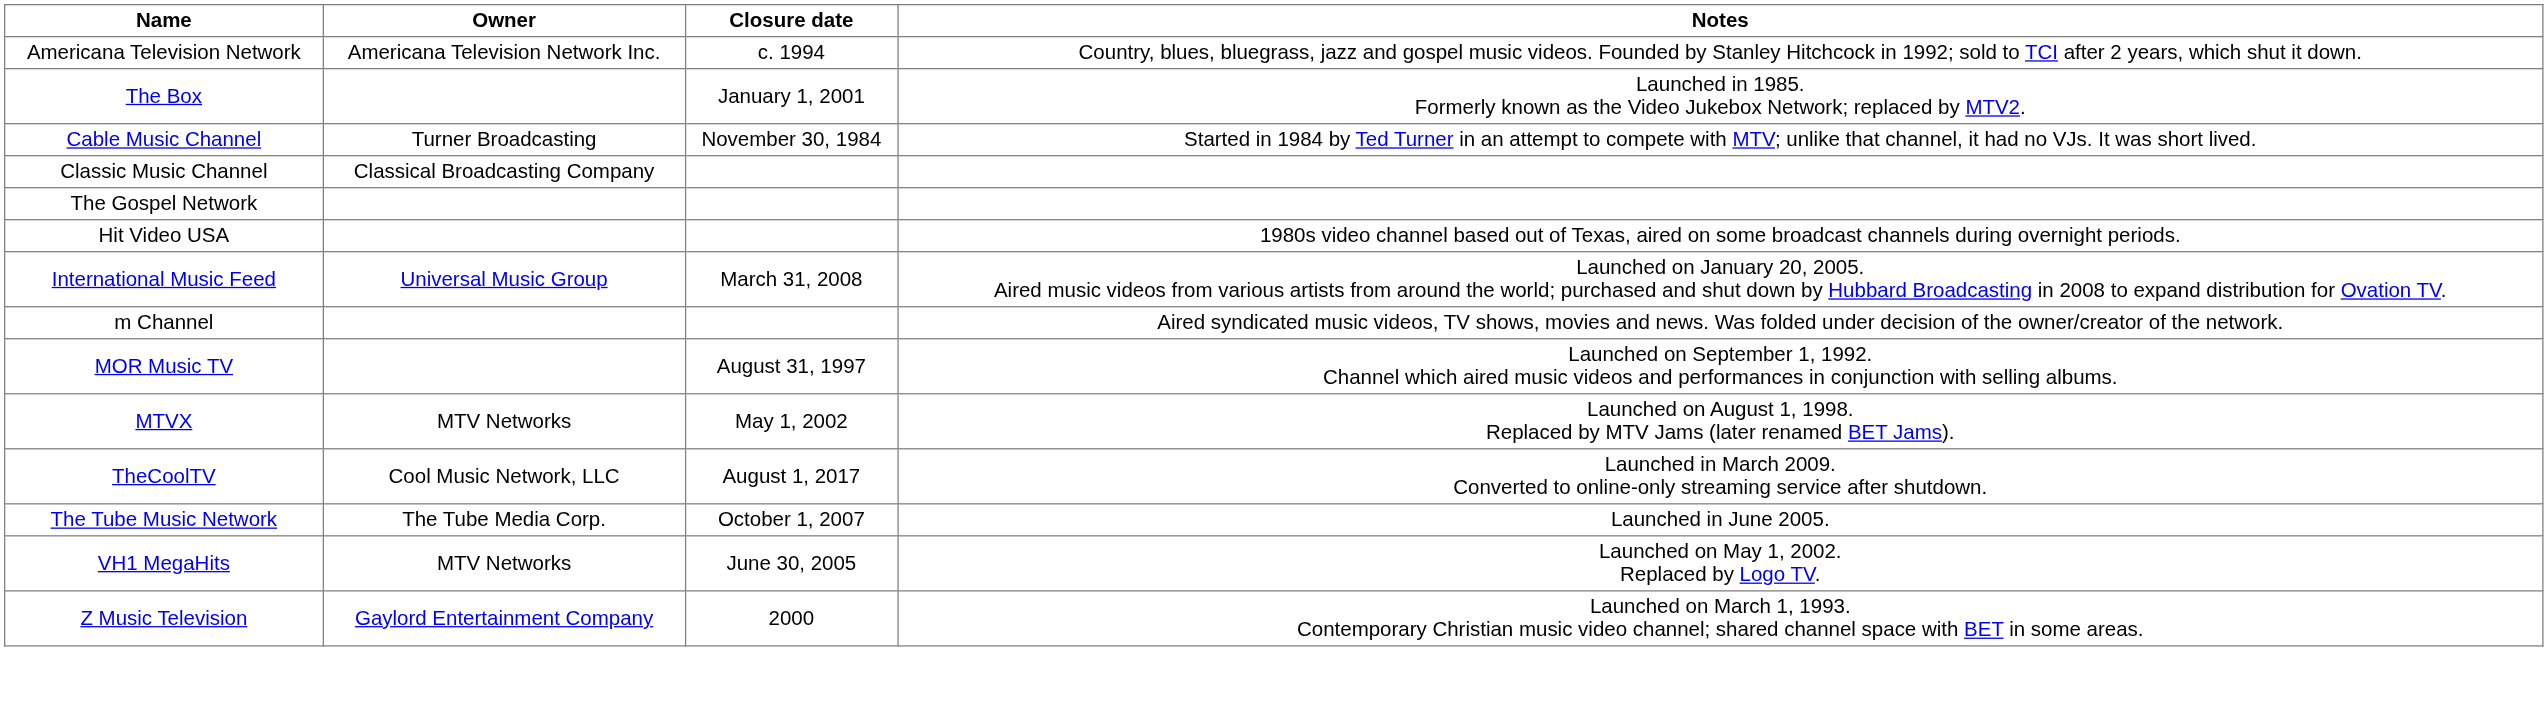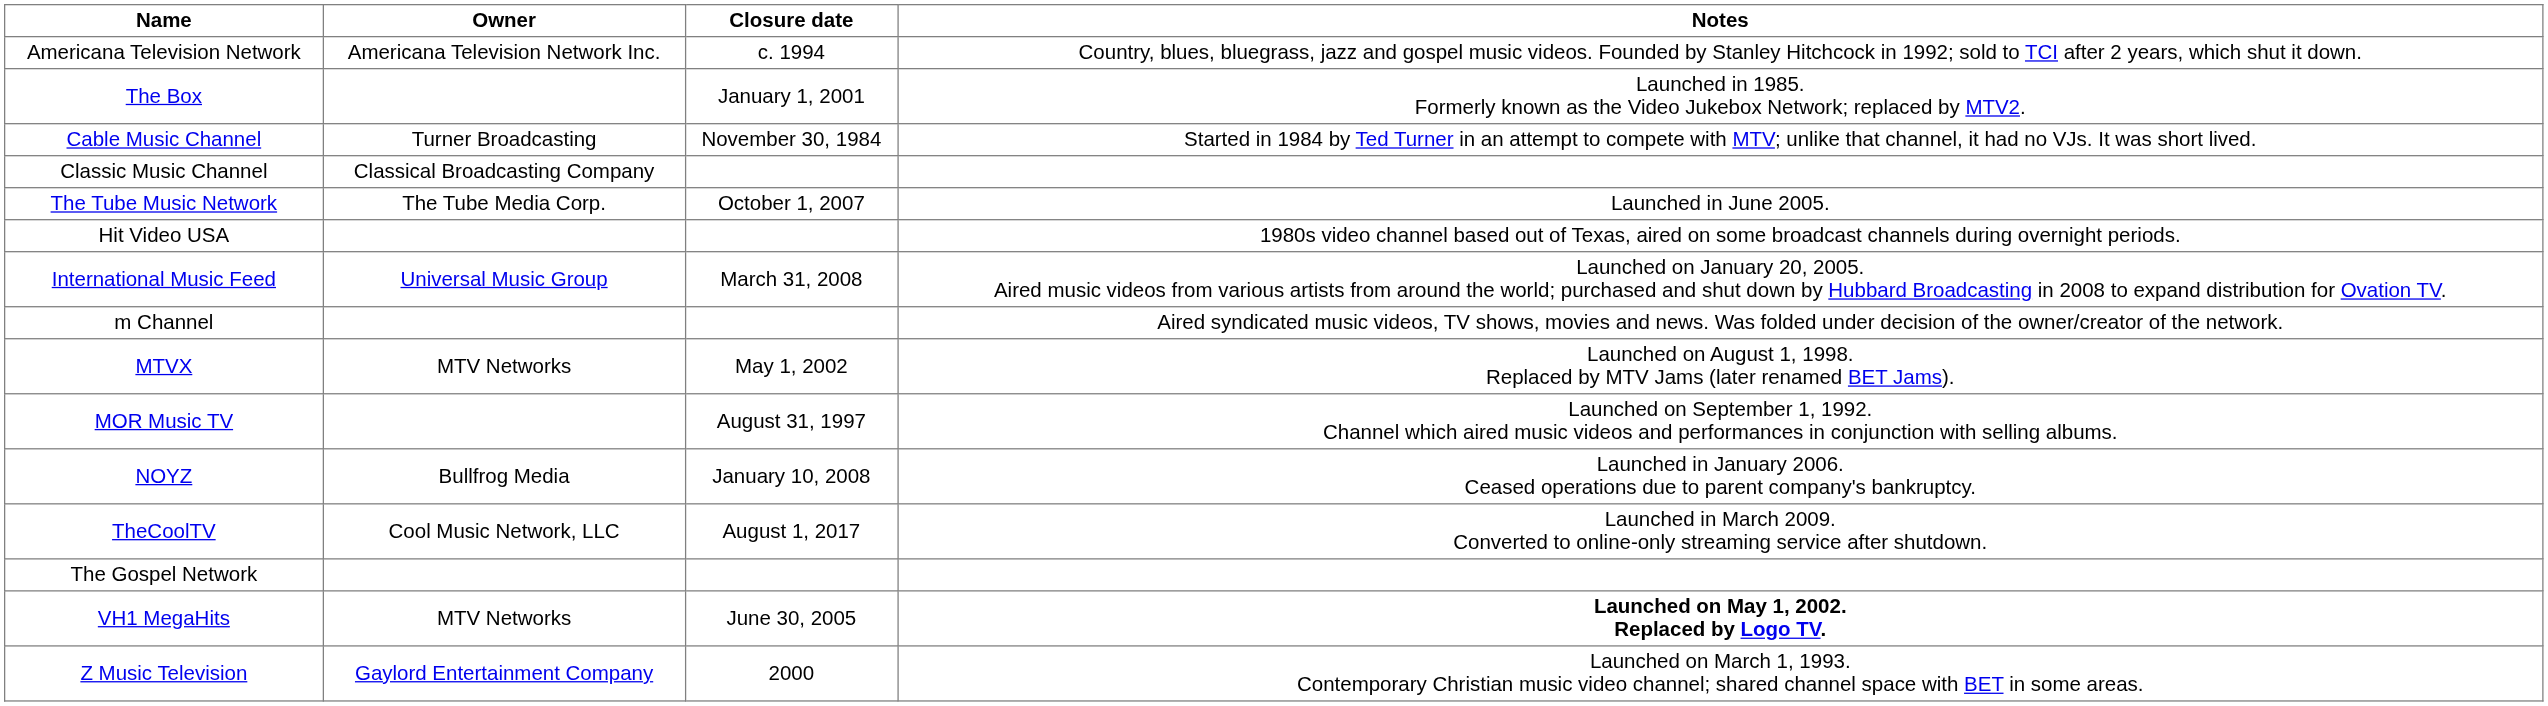 <table width="100%" class="toccolours sortable" style="border-collapse: collapse; text-align: center" border="1" cellpadding="3">
 <tr>
 <th>Name</th>
 <th>Owner</th>
 <th>Closure date</th>
 <th>Notes</th>
 </tr>
 <tr>
 <td>Americana Television Network</td>
 <td>Americana Television Network Inc.</td>
 <td>c. 1994</td>
 <td>Country, blues, bluegrass, jazz and gospel music videos. Founded by Stanley Hitchcock in 1992; sold to <a href='#'>TCI</a> after 2 years, which shut it down.</td>
 </tr>
 <tr>
 <td><a href='#'>The Box</a></td>
 <td></td>
 <td>January 1, 2001</td>
 <td>Launched in 1985.<br>Formerly known as the Video Jukebox Network; replaced by <a href='#'>MTV2</a>.</td>
 </tr>
 <tr>
 <td><a href='#'>Cable Music Channel</a></td>
 <td>Turner Broadcasting</td>
 <td>November 30, 1984</td>
 <td>Started in 1984 by <a href='#'>Ted Turner</a> in an attempt to compete with <a href='#'>MTV</a>; unlike that channel, it had no VJs. It was short lived.</td>
 </tr>
 <tr>
 <td>Classic Music Channel</td>
 <td>Classical Broadcasting Company</td>
 <td></td>
 <td></td>
 </tr>
 <tr>
-<td>The Gospel Network</td>
-<td></td>
-<td></td>
-<td></td>
+<td><a href='#'>The Tube Music Network</a></td>
+<td>The Tube Media Corp.</td>
+<td>October 1, 2007</td>
+<td>Launched in June 2005.</td>
 </tr>
 <tr>
 <td>Hit Video USA</td>
 <td></td>
 <td></td>
 <td>1980s video channel based out of Texas, aired on some broadcast channels during overnight periods.</td>
 </tr>
 <tr>
 <td><a href='#'>International Music Feed</a></td>
 <td><a href='#'>Universal Music Group</a></td>
 <td>March 31, 2008</td>
 <td>Launched on January 20, 2005.<br>Aired music videos from various artists from around the world; purchased and shut down by <a href='#'>Hubbard Broadcasting</a> in 2008 to expand distribution for <a href='#'>Ovation TV</a>.</td>
 </tr>
 <tr>
 <td>m Channel</td>
 <td></td>
 <td></td>
 <td>Aired syndicated music videos, TV shows, movies and news. Was folded under decision of the owner/creator of the network.</td>
 </tr>
 <tr>
+<td><a href='#'>MTVX</a></td>
+<td>MTV Networks</td>
+<td>May 1, 2002</td>
+<td>Launched on August 1, 1998.<br>Replaced by MTV Jams (later renamed <a href='#'>BET Jams</a>).</td>
+</tr>
+<tr>
 <td><a href='#'>MOR Music TV</a></td>
 <td></td>
 <td>August 31, 1997</td>
 <td>Launched on September 1, 1992.<br>Channel which aired music videos and performances in conjunction with selling albums.</td>
 </tr>
 <tr>
-<td><a href='#'>MTVX</a></td>
-<td>MTV Networks</td>
-<td>May 1, 2002</td>
-<td>Launched on August 1, 1998.<br>Replaced by MTV Jams (later renamed <a href='#'>BET Jams</a>).</td>
+<td><a href='#'>NOYZ</a></td>
+<td>Bullfrog Media</td>
+<td>January 10, 2008</td>
+<td>Launched in January 2006.<br>Ceased operations due to parent company's bankruptcy.</td>
 </tr>
 <tr>
 <td><a href='#'>TheCoolTV</a></td>
 <td>Cool Music Network, LLC</td>
 <td>August 1, 2017</td>
 <td>Launched in March 2009.<br>Converted to online-only streaming service after shutdown.</td>
 </tr>
 <tr>
-<td><a href='#'>The Tube Music Network</a></td>
-<td>The Tube Media Corp.</td>
-<td>October 1, 2007</td>
-<td>Launched in June 2005.</td>
+<td>The Gospel Network</td>
+<td></td>
+<td></td>
+<td></td>
 </tr>
 <tr>
 <td><a href='#'>VH1 MegaHits</a></td>
 <td>MTV Networks</td>
 <td>June 30, 2005</td>
-<td>Launched on May 1, 2002.<br>Replaced by <a href='#'>Logo TV</a>.</td>
+<td><strong>Launched on May 1, 2002.<br>Replaced by <a href='#'>Logo TV</a>.</strong></td>
 </tr>
 <tr>
 <td><a href='#'>Z Music Television</a></td>
 <td><a href='#'>Gaylord Entertainment Company</a></td>
 <td>2000</td>
 <td>Launched on March 1, 1993.<br>Contemporary Christian music video channel; shared channel space with <a href='#'>BET</a> in some areas.</td>
 </tr>
 </table>
